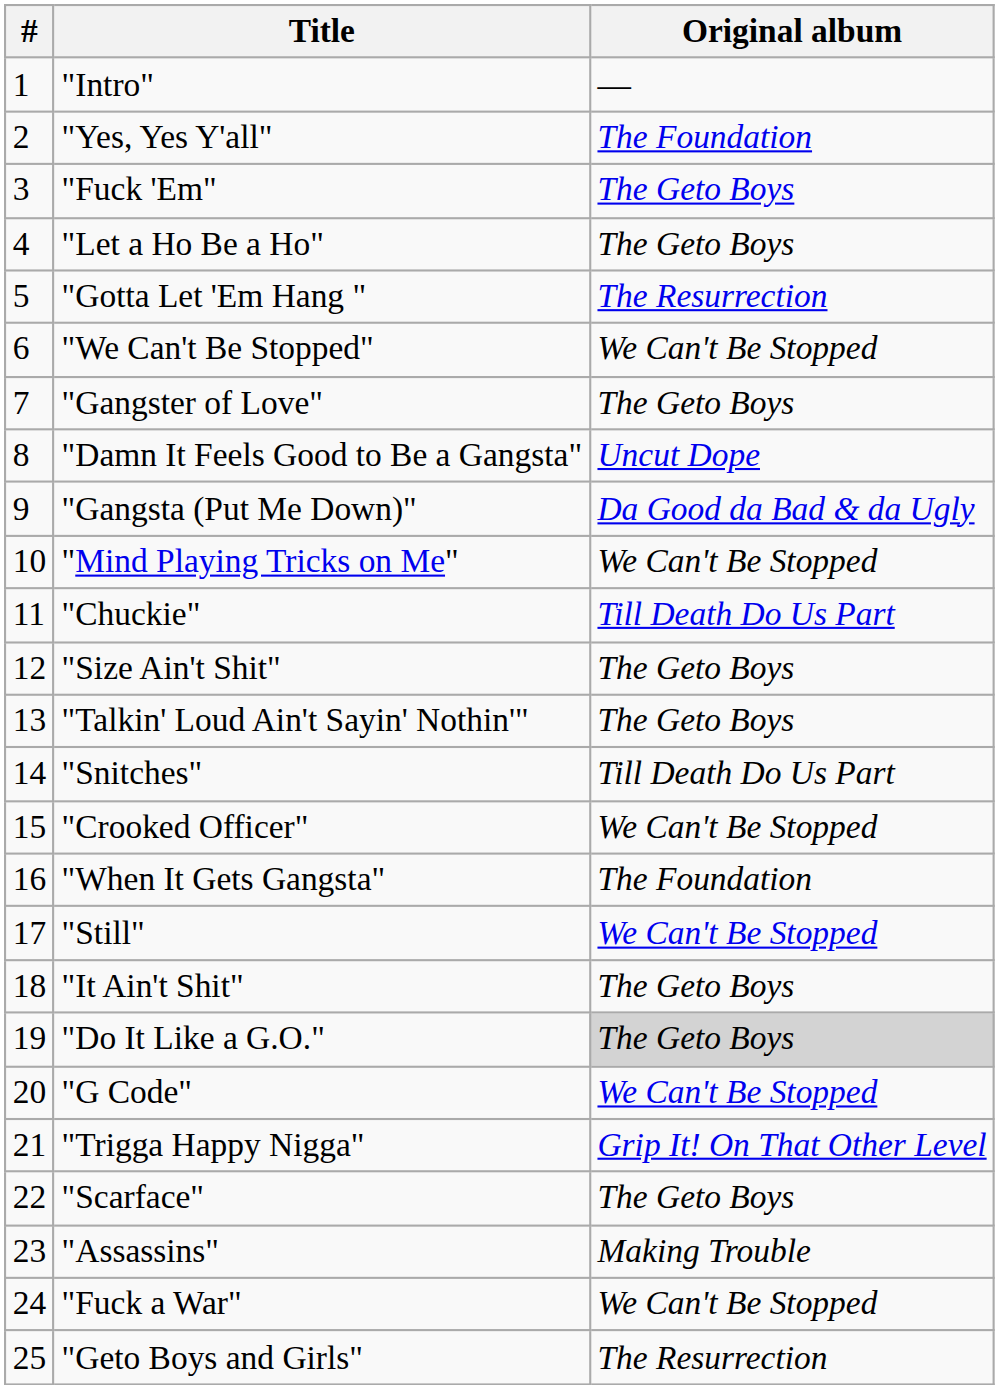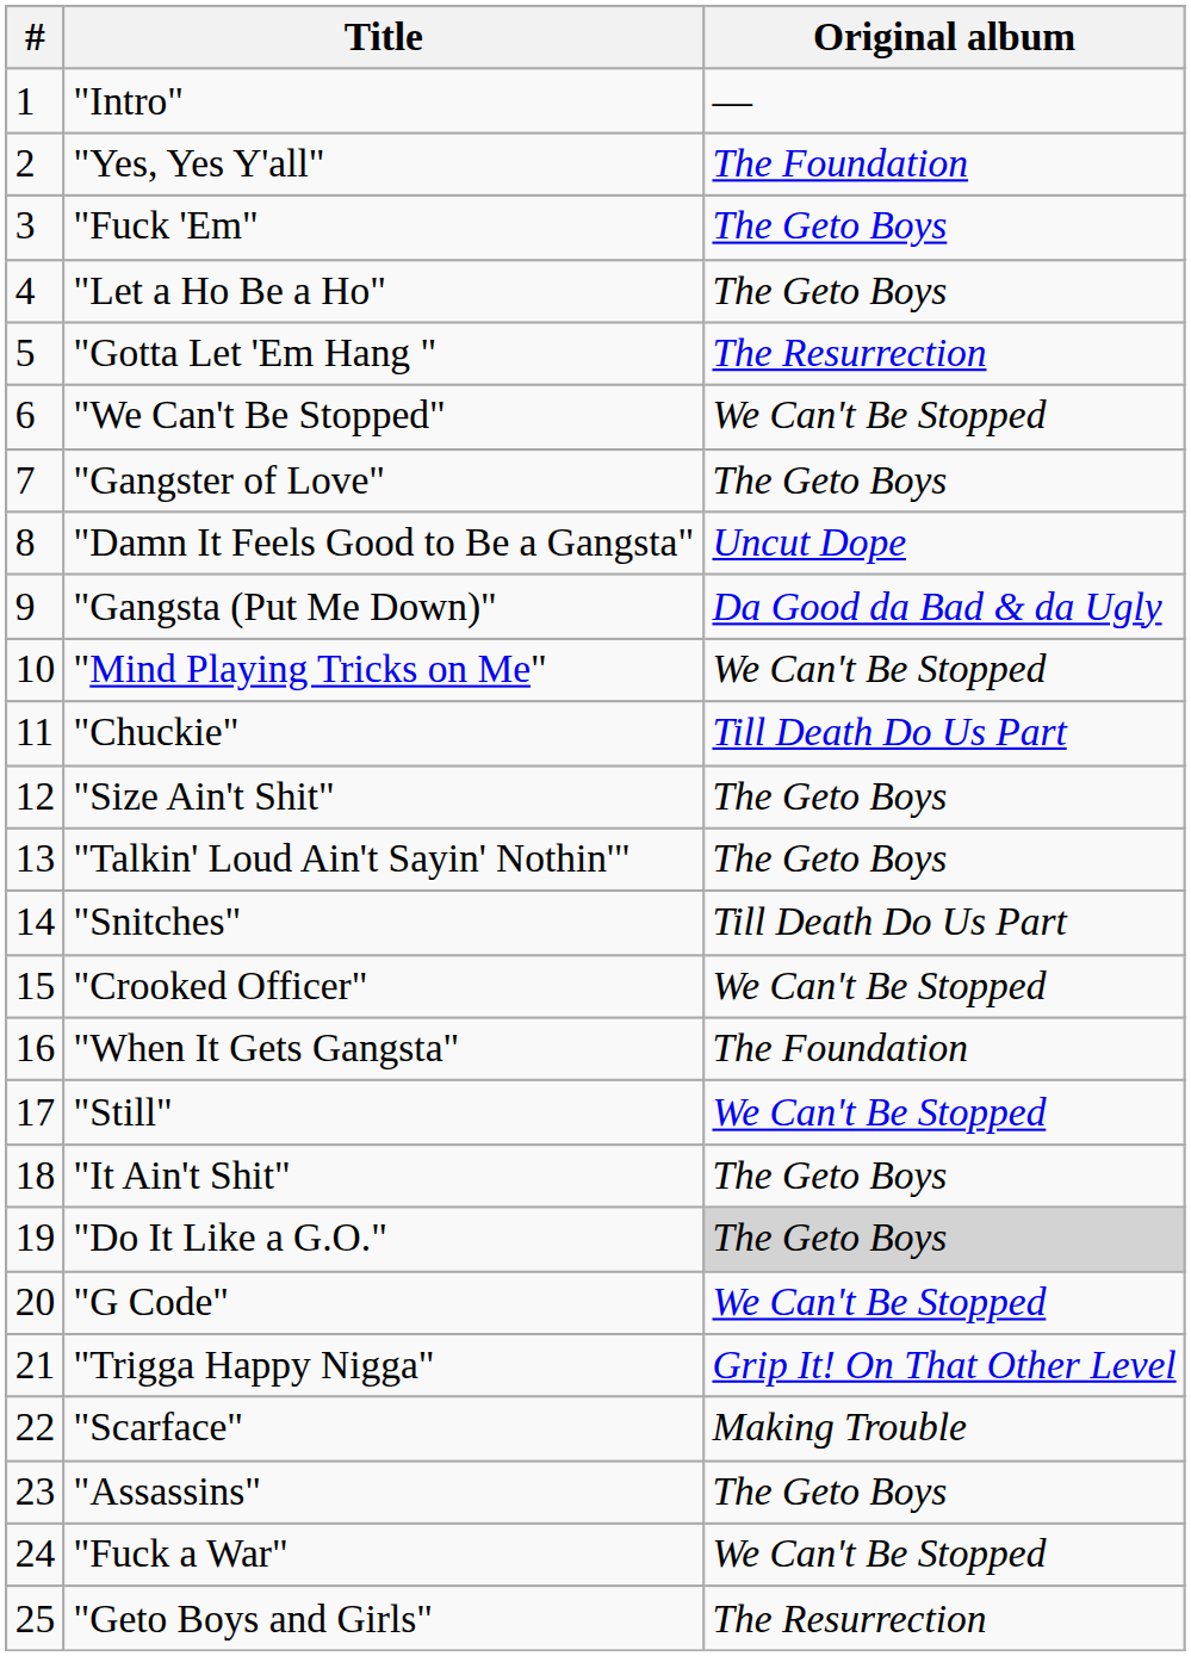 <table class="wikitable">
 <tr>
 <th align="center">#</th>
 <th align="center">Title</th>
 <th align="center">Original album</th>
 </tr>
 <tr>
 <td>1</td>
 <td>"Intro"</td>
 <td>—</td>
 </tr>
 <tr>
 <td>2</td>
 <td>"Yes, Yes Y'all"</td>
 <td><em><a href='#'>The Foundation</a></em></td>
 </tr>
 <tr>
 <td>3</td>
 <td>"Fuck 'Em"</td>
 <td><em><a href='#'>The Geto Boys</a></em></td>
 </tr>
 <tr>
 <td>4</td>
 <td>"Let a Ho Be a Ho"</td>
 <td><em>The Geto Boys</em></td>
 </tr>
 <tr>
 <td>5</td>
 <td>"Gotta Let 'Em Hang "</td>
 <td><em><a href='#'>The Resurrection</a></em></td>
 </tr>
 <tr>
 <td>6</td>
 <td>"We Can't Be Stopped"</td>
 <td><em>We Can't Be Stopped</em></td>
 </tr>
 <tr>
 <td>7</td>
 <td>"Gangster of Love"</td>
 <td><em>The Geto Boys</em></td>
 </tr>
 <tr>
 <td>8</td>
 <td>"Damn It Feels Good to Be a Gangsta"</td>
 <td><em><a href='#'>Uncut Dope</a></em></td>
 </tr>
 <tr>
 <td>9</td>
 <td>"Gangsta (Put Me Down)"</td>
 <td><em><a href='#'>Da Good da Bad & da Ugly</a></em></td>
 </tr>
 <tr>
 <td>10</td>
 <td>"<a href='#'>Mind Playing Tricks on Me</a>"</td>
 <td><em>We Can't Be Stopped</em></td>
 </tr>
 <tr>
 <td>11</td>
 <td>"Chuckie"</td>
 <td><em><a href='#'>Till Death Do Us Part</a></em></td>
 </tr>
 <tr>
 <td>12</td>
 <td>"Size Ain't Shit"</td>
 <td><em>The Geto Boys</em></td>
 </tr>
 <tr>
 <td>13</td>
 <td>"Talkin' Loud Ain't Sayin' Nothin'"</td>
 <td><em>The Geto Boys</em></td>
 </tr>
 <tr>
 <td>14</td>
 <td>"Snitches"</td>
 <td><em>Till Death Do Us Part</em></td>
 </tr>
 <tr>
 <td>15</td>
 <td>"Crooked Officer"</td>
 <td><em>We Can't Be Stopped</em></td>
 </tr>
 <tr>
 <td>16</td>
 <td>"When It Gets Gangsta"</td>
 <td><em>The Foundation</em></td>
 </tr>
 <tr>
 <td>17</td>
 <td>"Still"</td>
 <td><em><a href='#'>We Can't Be Stopped</a></em></td>
 </tr>
 <tr>
 <td>18</td>
 <td>"It Ain't Shit"</td>
 <td><em>The Geto Boys</em></td>
 </tr>
 <tr>
 <td>19</td>
 <td>"Do It Like a G.O."</td>
 <td style="background: lightgrey;"><em>The Geto Boys</em></td>
 </tr>
 <tr>
 <td>20</td>
 <td>"G Code"</td>
 <td><em><a href='#'>We Can't Be Stopped</a></em></td>
 </tr>
 <tr>
 <td>21</td>
 <td>"Trigga Happy Nigga"</td>
 <td><em><a href='#'>Grip It! On That Other Level</a></em></td>
 </tr>
 <tr>
 <td>22</td>
 <td>"Scarface"</td>
-<td><em>The Geto Boys</em></td>
+<td><em>Making Trouble</em></td>
 </tr>
 <tr>
 <td>23</td>
 <td>"Assassins"</td>
-<td><em>Making Trouble</em></td>
+<td><em>The Geto Boys</em></td>
 </tr>
 <tr>
 <td>24</td>
 <td>"Fuck a War"</td>
 <td><em>We Can't Be Stopped</em></td>
 </tr>
 <tr>
 <td>25</td>
 <td>"Geto Boys and Girls"</td>
 <td><em>The Resurrection</em></td>
 </tr>
 </table>
